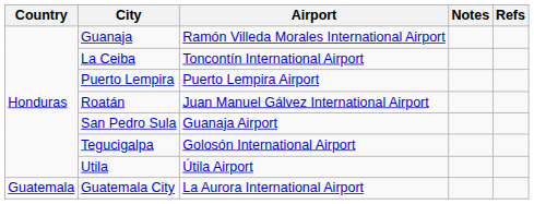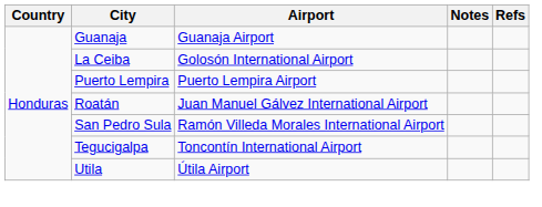 <table class="wikitable">
 <tr>
 <th>Country</th>
 <th>City</th>
 <th>Airport</th>
 <th>Notes</th>
 <th>Refs</th>
 </tr>
 <tr>
 <td rowspan="7"><a href='#'>Honduras</a></td>
 <td><a href='#'>Guanaja</a></td>
-<td><a href='#'>Ramón Villeda Morales International Airport</a></td>
+<td><a href='#'>Guanaja Airport</a></td>
 <td></td>
 <td></td>
 </tr>
 <tr>
 <td><a href='#'>La Ceiba</a></td>
-<td><a href='#'>Toncontín International Airport</a></td>
+<td><a href='#'>Golosón International Airport</a></td>
 <td></td>
 <td><br></td>
 </tr>
 <tr>
 <td><a href='#'>Puerto Lempira</a></td>
 <td><a href='#'>Puerto Lempira Airport</a></td>
 <td></td>
 <td><br></td>
 </tr>
 <tr>
 <td><a href='#'>Roatán</a></td>
 <td><a href='#'>Juan Manuel Gálvez International Airport</a></td>
 <td></td>
 <td><br></td>
 </tr>
 <tr>
 <td><a href='#'>San Pedro Sula</a></td>
-<td><a href='#'>Guanaja Airport</a></td>
+<td><a href='#'>Ramón Villeda Morales International Airport</a></td>
 <td></td>
 <td><br></td>
 </tr>
 <tr>
 <td><a href='#'>Tegucigalpa</a></td>
-<td><a href='#'>Golosón International Airport</a></td>
+<td><a href='#'>Toncontín International Airport</a></td>
 <td></td>
 <td><br></td>
 </tr>
 <tr>
 <td><a href='#'>Utila</a></td>
 <td><a href='#'>Útila Airport</a></td>
 <td></td>
 <td><br></td>
 </tr>
-<tr>
-<td><a href='#'>Guatemala</a></td>
-<td><a href='#'>Guatemala City</a></td>
-<td><a href='#'>La Aurora International Airport</a></td>
-<td></td>
-<td><br></td>
-</tr>
 </table>
